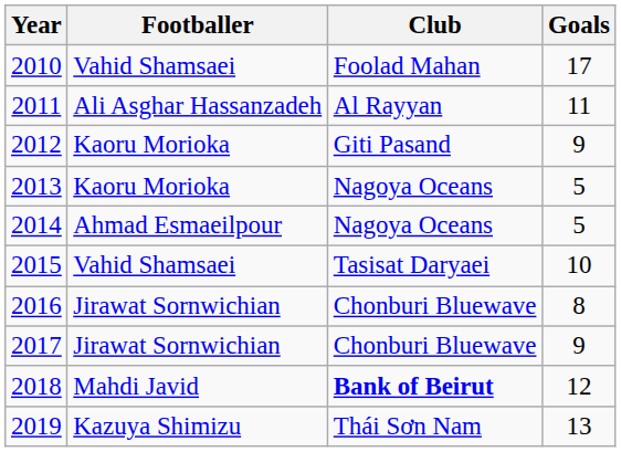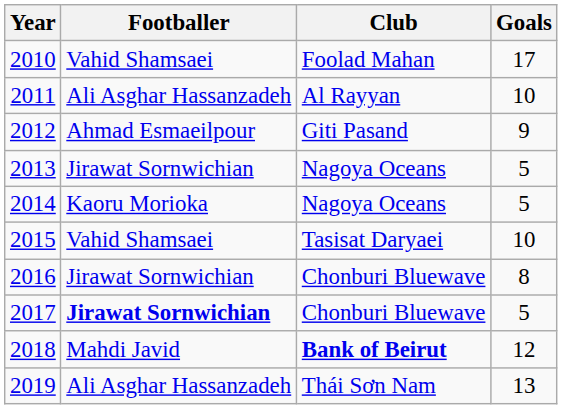 <table class="wikitable">
 <tr>
 <th>Year</th>
 <th>Footballer</th>
 <th>Club</th>
 <th>Goals</th>
 </tr>
 <tr>
 <td align=center><a href='#'>2010</a></td>
 <td> <a href='#'>Vahid Shamsaei</a></td>
 <td> <a href='#'>Foolad Mahan</a></td>
 <td align=center>17</td>
 </tr>
 <tr>
 <td align=center><a href='#'>2011</a></td>
 <td> <a href='#'>Ali Asghar Hassanzadeh</a></td>
 <td> <a href='#'>Al Rayyan</a></td>
-<td align=center>11</td>
+<td align=center>10</td>
 </tr>
 <tr>
 <td align=center><a href='#'>2012</a></td>
-<td> <a href='#'>Kaoru Morioka</a></td>
+<td> <a href='#'>Ahmad Esmaeilpour</a></td>
 <td> <a href='#'>Giti Pasand</a></td>
 <td align=center>9</td>
 </tr>
 <tr>
 <td align=center><a href='#'>2013</a></td>
-<td> <a href='#'>Kaoru Morioka</a></td>
+<td> <a href='#'>Jirawat Sornwichian</a></td>
 <td> <a href='#'>Nagoya Oceans</a></td>
 <td align=center>5</td>
 </tr>
 <tr>
 <td align=center><a href='#'>2014</a></td>
-<td> <a href='#'>Ahmad Esmaeilpour</a></td>
+<td> <a href='#'>Kaoru Morioka</a></td>
 <td> <a href='#'>Nagoya Oceans</a></td>
 <td align=center>5</td>
 </tr>
 <tr>
 <td align=center><a href='#'>2015</a></td>
 <td> <a href='#'>Vahid Shamsaei</a></td>
 <td> <a href='#'>Tasisat Daryaei</a></td>
 <td align=center>10</td>
 </tr>
 <tr>
 <td align=center><a href='#'>2016</a></td>
 <td> <a href='#'>Jirawat Sornwichian</a></td>
 <td> <a href='#'>Chonburi Bluewave</a></td>
 <td align=center>8</td>
 </tr>
 <tr>
 <td align=center><a href='#'>2017</a></td>
-<td> <a href='#'>Jirawat Sornwichian</a></td>
+<td><strong> <a href='#'>Jirawat Sornwichian</a></strong></td>
 <td> <a href='#'>Chonburi Bluewave</a></td>
-<td align=center>9</td>
+<td align=center>5</td>
 </tr>
 <tr>
 <td align=center><a href='#'>2018</a></td>
 <td> <a href='#'>Mahdi Javid</a></td>
 <td><strong> <a href='#'>Bank of Beirut</a></strong></td>
 <td align=center>12</td>
 </tr>
 <tr>
 <td align=center><a href='#'>2019</a></td>
-<td> <a href='#'>Kazuya Shimizu</a></td>
+<td> <a href='#'>Ali Asghar Hassanzadeh</a></td>
 <td> <a href='#'>Thái Sơn Nam</a></td>
 <td align=center>13</td>
 </tr>
 </table>
